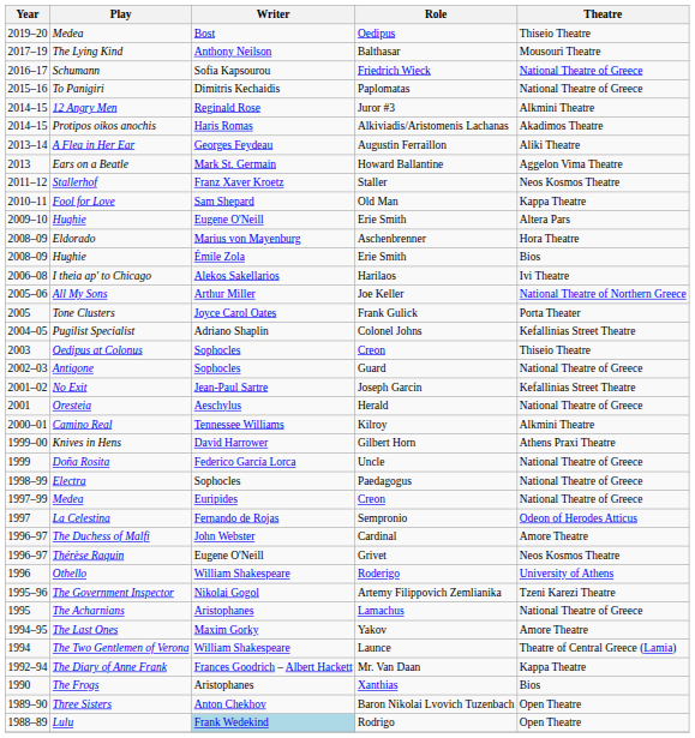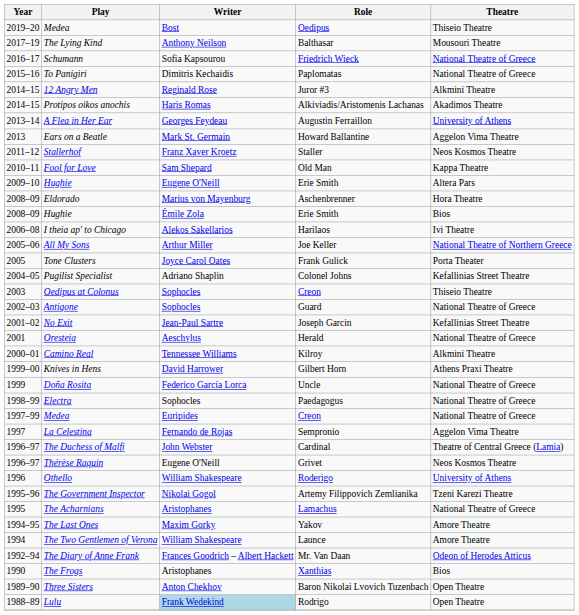 <table class="wikitable" style="font-size: 95%;">
 <tr>
 <th>Year</th>
 <th>Play</th>
 <th>Writer</th>
 <th>Role</th>
 <th>Theatre</th>
 </tr>
 <tr>
 <td>2019–20</td>
 <td><em>Medea</em></td>
 <td><a href='#'>Bost</a></td>
 <td><a href='#'>Oedipus</a></td>
 <td>Thiseio Theatre</td>
 </tr>
 <tr>
 <td>2017–19</td>
 <td><em>The Lying Kind</em></td>
 <td><a href='#'>Anthony Neilson</a></td>
 <td>Balthasar</td>
 <td>Mousouri Theatre</td>
 </tr>
 <tr>
 <td>2016–17</td>
 <td><em>Schumann</em></td>
 <td>Sofia Kapsourou</td>
 <td><a href='#'>Friedrich Wieck</a></td>
 <td><a href='#'>National Theatre of Greece</a></td>
 </tr>
 <tr>
 <td>2015–16</td>
 <td><em>To Panigiri</em></td>
 <td>Dimitris Kechaidis</td>
 <td>Paplomatas</td>
 <td>National Theatre of Greece</td>
 </tr>
 <tr>
 <td>2014–15</td>
 <td><em><a href='#'>12 Angry Men</a></em></td>
 <td><a href='#'>Reginald Rose</a></td>
 <td>Juror #3</td>
 <td>Alkmini Theatre</td>
 </tr>
 <tr>
 <td>2014–15</td>
 <td><em>Protipos oikos anochis</em></td>
 <td><a href='#'>Haris Romas</a></td>
 <td>Alkiviadis/Aristomenis Lachanas</td>
 <td>Akadimos Theatre</td>
 </tr>
 <tr>
 <td>2013–14</td>
 <td><em><a href='#'>A Flea in Her Ear</a></em></td>
 <td><a href='#'>Georges Feydeau</a></td>
 <td>Augustin Ferraillon</td>
-<td>Aliki Theatre</td>
+<td><a href='#'>University of Athens</a></td>
 </tr>
 <tr>
 <td>2013</td>
 <td><em>Ears on a Beatle</em></td>
 <td><a href='#'>Mark St. Germain</a></td>
 <td>Howard Ballantine</td>
 <td>Aggelon Vima Theatre</td>
 </tr>
 <tr>
 <td>2011–12</td>
 <td><em><a href='#'>Stallerhof</a></em></td>
 <td><a href='#'>Franz Xaver Kroetz</a></td>
 <td>Staller</td>
 <td>Neos Kosmos Theatre</td>
 </tr>
 <tr>
 <td>2010–11</td>
 <td><em><a href='#'>Fool for Love</a></em></td>
 <td><a href='#'>Sam Shepard</a></td>
 <td>Old Man</td>
 <td>Kappa Theatre</td>
 </tr>
 <tr>
 <td>2009–10</td>
 <td><em><a href='#'>Hughie</a></em></td>
 <td><a href='#'>Eugene O'Neill</a></td>
 <td>Erie Smith</td>
 <td>Altera Pars</td>
 </tr>
 <tr>
 <td>2008–09</td>
 <td><em>Eldorado</em></td>
 <td><a href='#'>Marius von Mayenburg</a></td>
 <td>Aschenbrenner</td>
 <td>Hora Theatre</td>
 </tr>
 <tr>
 <td>2008–09</td>
 <td><em>Hughie</em></td>
 <td><a href='#'>Émile Zola</a></td>
 <td>Erie Smith</td>
 <td>Bios</td>
 </tr>
 <tr>
 <td>2006–08</td>
 <td><em>I theia ap' to Chicago</em></td>
 <td><a href='#'>Alekos Sakellarios</a></td>
 <td>Harilaos</td>
 <td>Ivi Theatre</td>
 </tr>
 <tr>
 <td>2005–06</td>
 <td><em><a href='#'>All My Sons</a></em></td>
 <td><a href='#'>Arthur Miller</a></td>
 <td>Joe Keller</td>
 <td><a href='#'>National Theatre of Northern Greece</a></td>
 </tr>
 <tr>
 <td>2005</td>
 <td><em>Tone Clusters</em></td>
 <td><a href='#'>Joyce Carol Oates</a></td>
 <td>Frank Gulick</td>
 <td>Porta Theater</td>
 </tr>
 <tr>
 <td>2004–05</td>
 <td><em>Pugilist Specialist</em></td>
 <td>Adriano Shaplin</td>
 <td>Colonel Johns</td>
 <td>Kefallinias Street Theatre</td>
 </tr>
 <tr>
 <td>2003</td>
 <td><em><a href='#'>Oedipus at Colonus</a></em></td>
 <td><a href='#'>Sophocles</a></td>
 <td><a href='#'>Creon</a></td>
 <td>Thiseio Theatre</td>
 </tr>
 <tr>
 <td>2002–03</td>
 <td><em><a href='#'>Antigone</a></em></td>
 <td><a href='#'>Sophocles</a></td>
 <td>Guard</td>
 <td>National Theatre of Greece</td>
 </tr>
 <tr>
 <td>2001–02</td>
 <td><em><a href='#'>No Exit</a></em></td>
 <td><a href='#'>Jean-Paul Sartre</a></td>
 <td>Joseph Garcin</td>
 <td>Kefallinias Street Theatre</td>
 </tr>
 <tr>
 <td>2001</td>
 <td><em><a href='#'>Oresteia</a></em></td>
 <td><a href='#'>Aeschylus</a></td>
 <td>Herald</td>
 <td>National Theatre of Greece</td>
 </tr>
 <tr>
 <td>2000–01</td>
 <td><em><a href='#'>Camino Real</a></em></td>
 <td><a href='#'>Tennessee Williams</a></td>
 <td>Kilroy</td>
 <td>Alkmini Theatre</td>
 </tr>
 <tr>
 <td>1999–00</td>
 <td><em>Knives in Hens</em></td>
 <td><a href='#'>David Harrower</a></td>
 <td>Gilbert Horn</td>
 <td>Athens Praxi Theatre</td>
 </tr>
 <tr>
 <td>1999</td>
 <td><em><a href='#'>Doña Rosita</a></em></td>
 <td><a href='#'>Federico García Lorca</a></td>
 <td>Uncle</td>
 <td>National Theatre of Greece</td>
 </tr>
 <tr>
 <td>1998–99</td>
 <td><em><a href='#'>Electra</a></em></td>
 <td>Sophocles</td>
 <td>Paedagogus</td>
 <td>National Theatre of Greece</td>
 </tr>
 <tr>
 <td>1997–99</td>
 <td><em><a href='#'>Medea</a></em></td>
 <td><a href='#'>Euripides</a></td>
 <td><a href='#'>Creon</a></td>
 <td>National Theatre of Greece</td>
 </tr>
 <tr>
 <td>1997</td>
 <td><em><a href='#'>La Celestina</a></em></td>
 <td><a href='#'>Fernando de Rojas</a></td>
 <td>Sempronio</td>
-<td><a href='#'>Odeon of Herodes Atticus</a></td>
+<td>Aggelon Vima Theatre</td>
 </tr>
 <tr>
 <td>1996–97</td>
 <td><em><a href='#'>The Duchess of Malfi</a></em></td>
 <td><a href='#'>John Webster</a></td>
 <td>Cardinal</td>
-<td>Amore Theatre</td>
+<td>Theatre of Central Greece (<a href='#'>Lamia</a>)</td>
 </tr>
 <tr>
 <td>1996–97</td>
 <td><em><a href='#'>Thérèse Raquin</a></em></td>
 <td>Eugene O'Neill</td>
 <td>Grivet</td>
 <td>Neos Kosmos Theatre</td>
 </tr>
 <tr>
 <td>1996</td>
 <td><em><a href='#'>Othello</a></em></td>
 <td><a href='#'>William Shakespeare</a></td>
 <td><a href='#'>Roderigo</a></td>
 <td><a href='#'>University of Athens</a></td>
 </tr>
 <tr>
 <td>1995–96</td>
 <td><em><a href='#'>The Government Inspector</a></em></td>
 <td><a href='#'>Nikolai Gogol</a></td>
 <td>Artemy Filippovich Zemlianika</td>
 <td>Tzeni Karezi Theatre</td>
 </tr>
 <tr>
 <td>1995</td>
 <td><em><a href='#'>The Acharnians</a></em></td>
 <td><a href='#'>Aristophanes</a></td>
 <td><a href='#'>Lamachus</a></td>
 <td>National Theatre of Greece</td>
 </tr>
 <tr>
 <td>1994–95</td>
 <td><em><a href='#'>The Last Ones</a></em></td>
 <td><a href='#'>Maxim Gorky</a></td>
 <td>Yakov</td>
 <td>Amore Theatre</td>
 </tr>
 <tr>
 <td>1994</td>
 <td><em><a href='#'>The Two Gentlemen of Verona</a></em></td>
 <td><a href='#'>William Shakespeare</a></td>
 <td>Launce</td>
-<td>Theatre of Central Greece (<a href='#'>Lamia</a>)</td>
+<td>Amore Theatre</td>
 </tr>
 <tr>
 <td>1992–94</td>
 <td><em><a href='#'>The Diary of Anne Frank</a></em></td>
 <td><a href='#'>Frances Goodrich</a> – <a href='#'>Albert Hackett</a></td>
 <td>Mr. Van Daan</td>
-<td>Kappa Theatre</td>
+<td><a href='#'>Odeon of Herodes Atticus</a></td>
 </tr>
 <tr>
 <td>1990</td>
 <td><em><a href='#'>The Frogs</a></em></td>
 <td>Aristophanes</td>
 <td><a href='#'>Xanthias</a></td>
 <td>Bios</td>
 </tr>
 <tr>
 <td>1989–90</td>
 <td><em><a href='#'>Three Sisters</a></em></td>
 <td><a href='#'>Anton Chekhov</a></td>
 <td>Baron Nikolai Lvovich Tuzenbach</td>
 <td>Open Theatre</td>
 </tr>
 <tr>
 <td>1988–89</td>
 <td><em><a href='#'>Lulu</a></em></td>
 <td style="background: lightblue;"><a href='#'>Frank Wedekind</a></td>
 <td>Rodrigo</td>
 <td>Open Theatre</td>
 </tr>
 <tr>
 </tr>
 </table>
